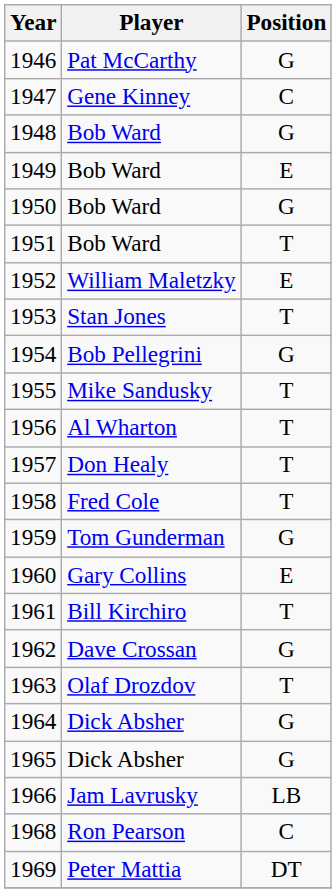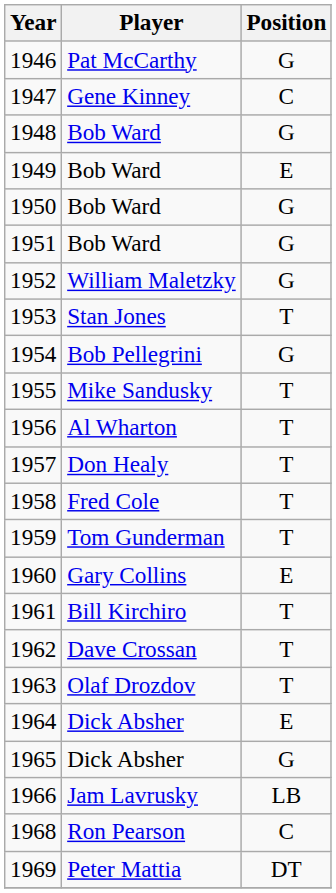 <table class="wikitable">
 <tr>
 <th bgcolor="#e5e5e5">Year</th>
 <th bgcolor="#e5e5e5">Player</th>
 <th bgcolor="#e5e5e5">Position</th>
 </tr>
 <tr>
 <td>1946</td>
 <td><a href='#'>Pat McCarthy</a></td>
 <td align="center">G</td>
 </tr>
 <tr>
 <td>1947</td>
 <td><a href='#'>Gene Kinney</a></td>
 <td align="center">C</td>
 </tr>
 <tr>
 <td>1948</td>
 <td><a href='#'>Bob Ward</a></td>
 <td align="center">G</td>
 </tr>
 <tr>
 <td>1949</td>
 <td>Bob Ward</td>
 <td align="center">E</td>
 </tr>
 <tr>
 <td>1950</td>
 <td>Bob Ward</td>
 <td align="center">G</td>
 </tr>
 <tr>
 <td>1951</td>
 <td>Bob Ward</td>
-<td align="center">T</td>
+<td align="center">G</td>
 </tr>
 <tr>
 <td>1952</td>
 <td><a href='#'>William Maletzky</a></td>
-<td align="center">E</td>
+<td align="center">G</td>
 </tr>
 <tr>
 <td>1953</td>
 <td><a href='#'>Stan Jones</a></td>
 <td align="center">T</td>
 </tr>
 <tr>
 <td>1954</td>
 <td><a href='#'>Bob Pellegrini</a></td>
 <td align="center">G</td>
 </tr>
 <tr>
 <td>1955</td>
 <td><a href='#'>Mike Sandusky</a></td>
 <td align="center">T</td>
 </tr>
 <tr>
 <td>1956</td>
 <td><a href='#'>Al Wharton</a></td>
 <td align="center">T</td>
 </tr>
 <tr>
 <td>1957</td>
 <td><a href='#'>Don Healy</a></td>
 <td align="center">T</td>
 </tr>
 <tr>
 <td>1958</td>
 <td><a href='#'>Fred Cole</a></td>
 <td align="center">T</td>
 </tr>
 <tr>
 <td>1959</td>
 <td><a href='#'>Tom Gunderman</a></td>
-<td align="center">G</td>
+<td align="center">T</td>
 </tr>
 <tr>
 <td>1960</td>
 <td><a href='#'>Gary Collins</a></td>
 <td align="center">E</td>
 </tr>
 <tr>
 <td>1961</td>
 <td><a href='#'>Bill Kirchiro</a></td>
 <td align="center">T</td>
 </tr>
 <tr>
 <td>1962</td>
 <td><a href='#'>Dave Crossan</a></td>
-<td align="center">G</td>
+<td align="center">T</td>
 </tr>
 <tr>
 <td>1963</td>
 <td><a href='#'>Olaf Drozdov</a></td>
 <td align="center">T</td>
 </tr>
 <tr>
 <td>1964</td>
 <td><a href='#'>Dick Absher</a></td>
-<td align="center">G</td>
+<td align="center">E</td>
 </tr>
 <tr>
 <td>1965</td>
 <td>Dick Absher</td>
 <td align="center">G</td>
 </tr>
 <tr>
 <td>1966</td>
 <td><a href='#'>Jam Lavrusky</a></td>
 <td align="center">LB</td>
 </tr>
 <tr>
 <td>1968</td>
 <td><a href='#'>Ron Pearson</a></td>
 <td align="center">C</td>
 </tr>
 <tr>
 <td>1969</td>
 <td><a href='#'>Peter Mattia</a></td>
 <td align="center">DT</td>
 </tr>
 <tr>
 </tr>
 </table>
